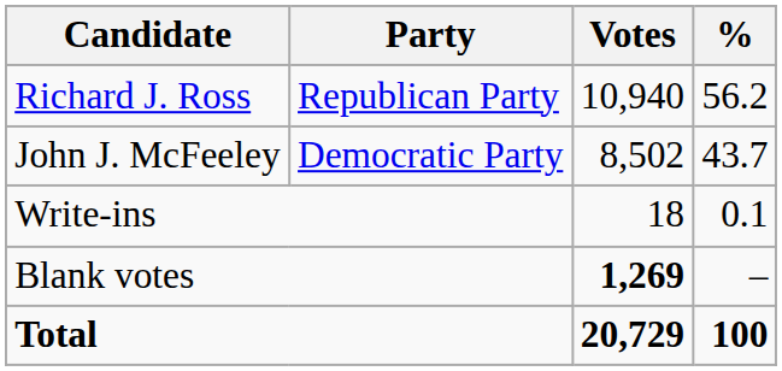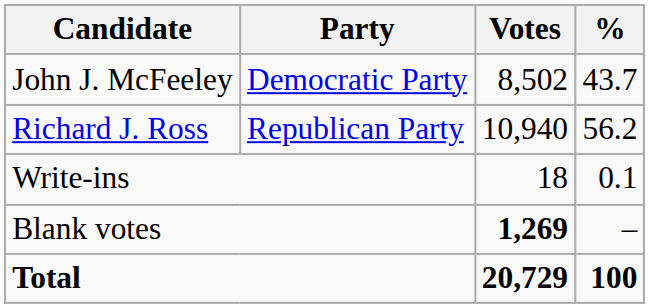 <table class=wikitable style=text-align:right>
 <tr>
 <th>Candidate</th>
 <th>Party</th>
 <th>Votes</th>
 <th>%</th>
 </tr>
 <tr>
+<td align=left>John J. McFeeley</td>
+<td align=left><a href='#'>Democratic Party</a></td>
+<td>8,502</td>
+<td>43.7</td>
+</tr>
+<tr>
 <td align=left><a href='#'>Richard J. Ross</a></td>
 <td align=left><a href='#'>Republican Party</a></td>
 <td>10,940</td>
 <td>56.2</td>
-</tr>
-<tr>
-<td align=left>John J. McFeeley</td>
-<td align=left><a href='#'>Democratic Party</a></td>
-<td>8,502</td>
-<td>43.7</td>
 </tr>
 <tr>
 <td align=left colspan=2>Write-ins</td>
 <td>18</td>
 <td>0.1</td>
 </tr>
 <tr>
 <td align=left colspan=2>Blank votes</td>
 <td><strong>1,269</strong></td>
 <td>–</td>
 </tr>
 <tr>
 <td align=left colspan=2><strong>Total</strong></td>
 <td><strong>20,729</strong></td>
 <td><strong>100</strong></td>
 </tr>
 </table>
